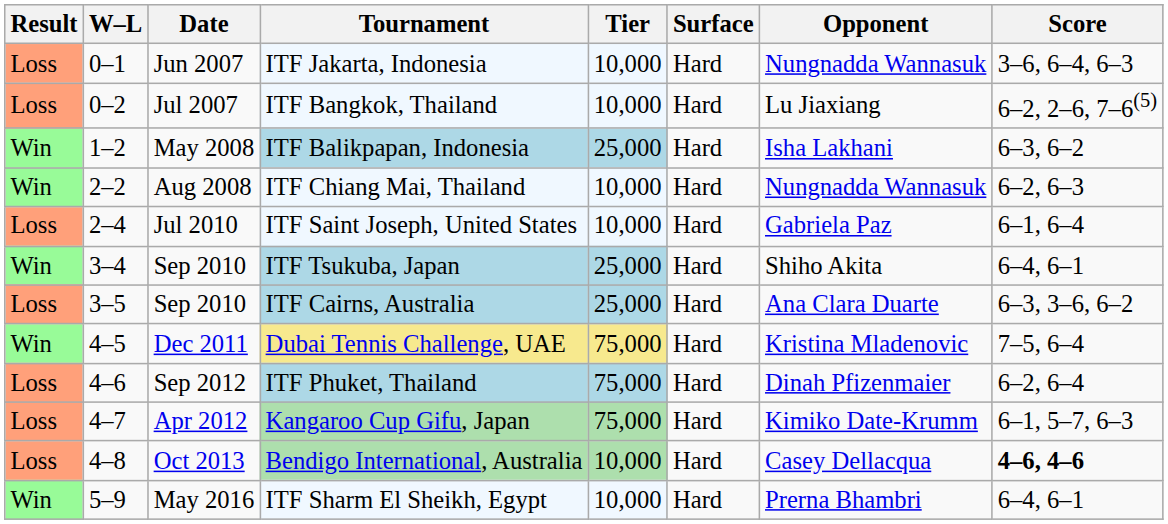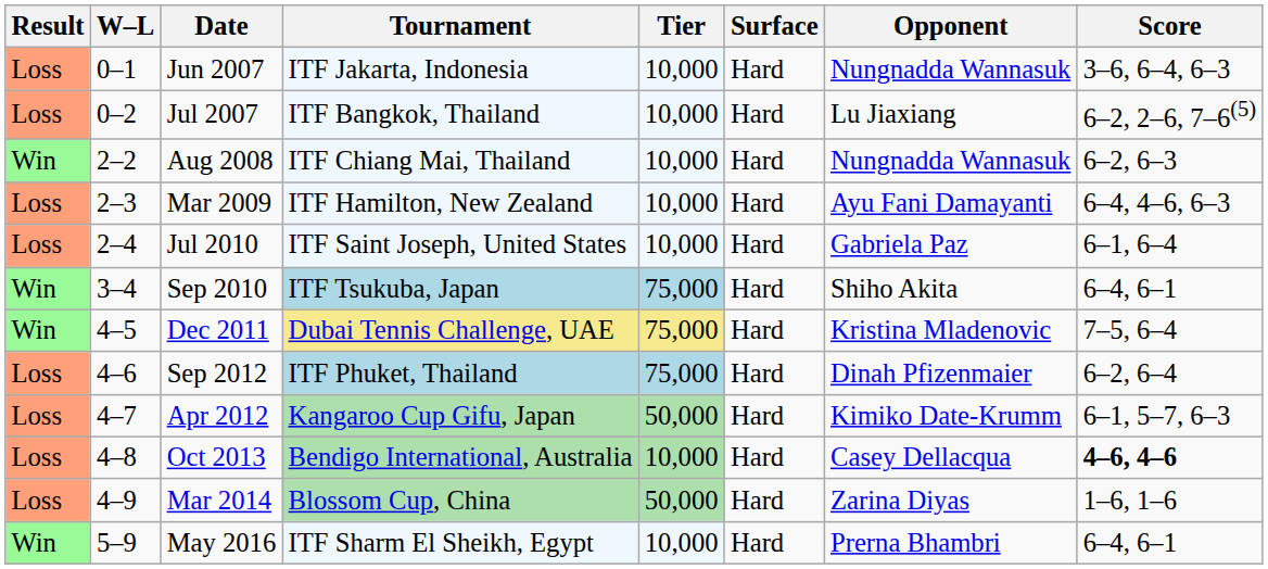 <table class="sortable wikitable">
 <tr>
 <th>Result</th>
 <th class="unsortable">W–L</th>
 <th>Date</th>
 <th>Tournament</th>
 <th>Tier</th>
 <th>Surface</th>
 <th>Opponent</th>
 <th class="unsortable">Score</th>
 </tr>
 <tr>
 <td bgcolor=FFA07A>Loss</td>
 <td>0–1</td>
 <td>Jun 2007</td>
 <td style="background:#f0f8ff;">ITF Jakarta, Indonesia</td>
 <td style="background:#f0f8ff;">10,000</td>
 <td>Hard</td>
 <td> <a href='#'>Nungnadda Wannasuk</a></td>
 <td>3–6, 6–4, 6–3</td>
 </tr>
 <tr>
 <td bgcolor=FFA07A>Loss</td>
 <td>0–2</td>
 <td>Jul 2007</td>
 <td style="background:#f0f8ff;">ITF Bangkok, Thailand</td>
 <td style="background:#f0f8ff;">10,000</td>
 <td>Hard</td>
 <td> Lu Jiaxiang</td>
 <td>6–2, 2–6, 7–6<sup>(5)</sup></td>
 </tr>
 <tr>
 <td bgcolor=98FB98>Win</td>
-<td>1–2</td>
-<td>May 2008</td>
-<td style="background:lightblue;">ITF Balikpapan, Indonesia</td>
-<td style="background:lightblue;">25,000</td>
-<td>Hard</td>
-<td> <a href='#'>Isha Lakhani</a></td>
-<td>6–3, 6–2</td>
-</tr>
-<tr>
-<td bgcolor=98FB98>Win</td>
 <td>2–2</td>
 <td>Aug 2008</td>
 <td style="background:#f0f8ff;">ITF Chiang Mai, Thailand</td>
 <td style="background:#f0f8ff;">10,000</td>
 <td>Hard</td>
 <td> <a href='#'>Nungnadda Wannasuk</a></td>
 <td>6–2, 6–3</td>
+</tr>
+<tr>
+<td bgcolor=FFA07A>Loss</td>
+<td>2–3</td>
+<td>Mar 2009</td>
+<td style="background:#f0f8ff;">ITF Hamilton, New Zealand</td>
+<td style="background:#f0f8ff;">10,000</td>
+<td>Hard</td>
+<td> <a href='#'>Ayu Fani Damayanti</a></td>
+<td>6–4, 4–6, 6–3</td>
 </tr>
 <tr>
 <td bgcolor=FFA07A>Loss</td>
 <td>2–4</td>
 <td>Jul 2010</td>
 <td style="background:#f0f8ff;">ITF Saint Joseph, United States</td>
 <td style="background:#f0f8ff;">10,000</td>
 <td>Hard</td>
 <td> <a href='#'>Gabriela Paz</a></td>
 <td>6–1, 6–4</td>
 </tr>
 <tr>
 <td bgcolor=98FB98>Win</td>
 <td>3–4</td>
 <td>Sep 2010</td>
 <td style="background:lightblue;">ITF Tsukuba, Japan</td>
-<td style="background:lightblue;">25,000</td>
+<td style="background:lightblue;">75,000</td>
 <td>Hard</td>
 <td> Shiho Akita</td>
 <td>6–4, 6–1</td>
-</tr>
-<tr>
-<td bgcolor=FFA07A>Loss</td>
-<td>3–5</td>
-<td>Sep 2010</td>
-<td style="background:lightblue;">ITF Cairns, Australia</td>
-<td style="background:lightblue;">25,000</td>
-<td>Hard</td>
-<td> <a href='#'>Ana Clara Duarte</a></td>
-<td>6–3, 3–6, 6–2</td>
 </tr>
 <tr>
 <td bgcolor=98FB98>Win</td>
 <td>4–5</td>
 <td><a href='#'>Dec 2011</a></td>
 <td style="background:#f7e98e;"><a href='#'>Dubai Tennis Challenge</a>, UAE</td>
 <td style="background:#f7e98e;">75,000</td>
 <td>Hard</td>
 <td> <a href='#'>Kristina Mladenovic</a></td>
 <td>7–5, 6–4</td>
 </tr>
 <tr>
 <td bgcolor=FFA07A>Loss</td>
 <td>4–6</td>
 <td>Sep 2012</td>
 <td style="background:lightblue;">ITF Phuket, Thailand</td>
 <td style="background:lightblue;">75,000</td>
 <td>Hard</td>
 <td> <a href='#'>Dinah Pfizenmaier</a></td>
 <td>6–2, 6–4</td>
 </tr>
 <tr>
 <td bgcolor=FFA07A>Loss</td>
 <td>4–7</td>
 <td><a href='#'>Apr 2012</a></td>
 <td style="background:#addfad;"><a href='#'>Kangaroo Cup Gifu</a>, Japan</td>
-<td style="background:#addfad;">75,000</td>
+<td style="background:#addfad;">50,000</td>
 <td>Hard</td>
 <td> <a href='#'>Kimiko Date-Krumm</a></td>
 <td>6–1, 5–7, 6–3</td>
 </tr>
 <tr>
 <td bgcolor=FFA07A>Loss</td>
 <td>4–8</td>
 <td><a href='#'>Oct 2013</a></td>
 <td style="background:#addfad;"><a href='#'>Bendigo International</a>, Australia</td>
 <td style="background:#addfad;">10,000</td>
 <td>Hard</td>
 <td> <a href='#'>Casey Dellacqua</a></td>
 <td><strong>4–6, 4–6</strong></td>
 </tr>
 <tr>
+<td bgcolor=FFA07A>Loss</td>
+<td>4–9</td>
+<td><a href='#'>Mar 2014</a></td>
+<td style="background:#addfad;"><a href='#'>Blossom Cup</a>, China</td>
+<td style="background:#addfad;">50,000</td>
+<td>Hard</td>
+<td> <a href='#'>Zarina Diyas</a></td>
+<td>1–6, 1–6</td>
+</tr>
+<tr>
 <td bgcolor=98FB98>Win</td>
 <td>5–9</td>
 <td>May 2016</td>
 <td style="background:#f0f8ff;">ITF Sharm El Sheikh, Egypt</td>
 <td style="background:#f0f8ff;">10,000</td>
 <td>Hard</td>
 <td> <a href='#'>Prerna Bhambri</a></td>
 <td>6–4, 6–1</td>
 </tr>
 </table>
